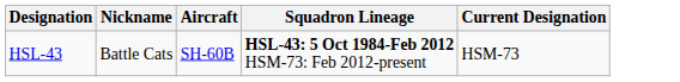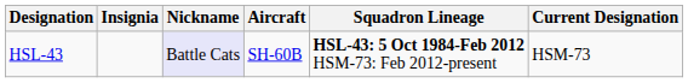 <table class="wikitable">
 <tr>
 <th>Designation</th>
+<th>Insignia</th>
 <th>Nickname</th>
 <th>Aircraft</th>
 <th>Squadron Lineage</th>
 <th>Current Designation</th>
 </tr>
 <tr>
 <td><a href='#'>HSL-43</a></td>
-<td>Battle Cats</td>
+<td></td>
+<td style="background: lavender;">Battle Cats</td>
 <td><a href='#'>SH-60B</a></td>
 <td style="white-space: nowrap;"><strong>HSL-43: 5 Oct 1984-Feb 2012</strong><br>HSM-73: Feb 2012-present</td>
 <td>HSM-73</td>
 </tr>
 </table>
